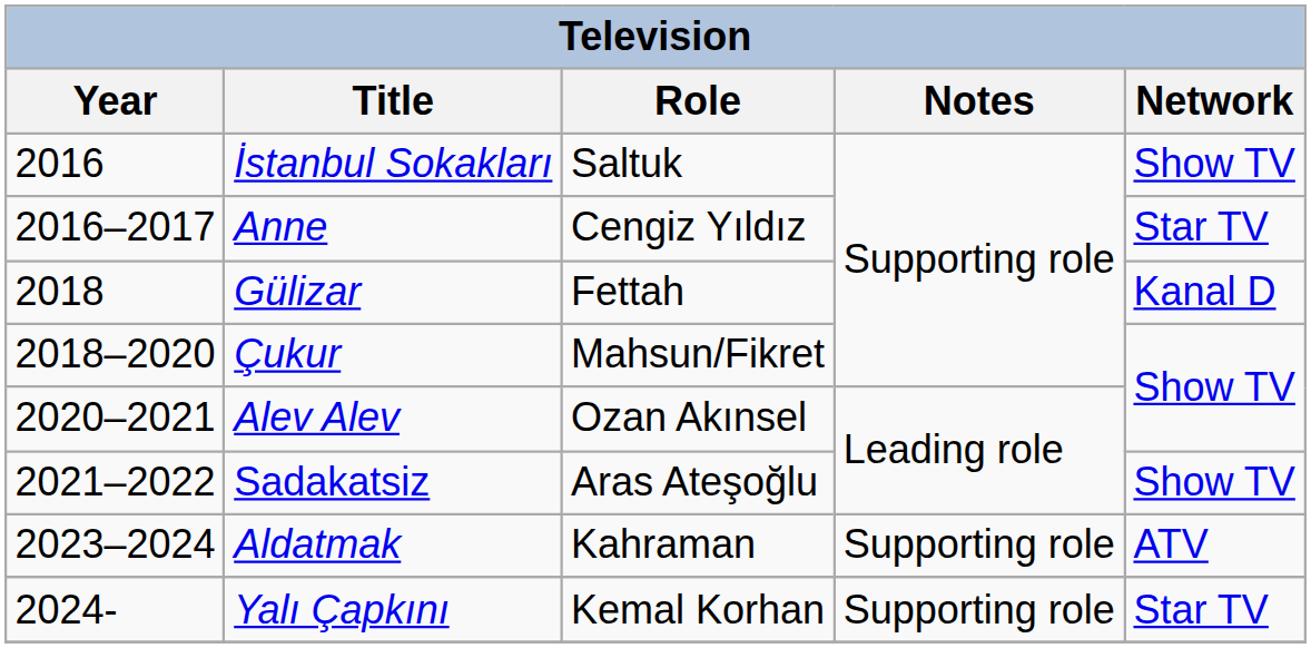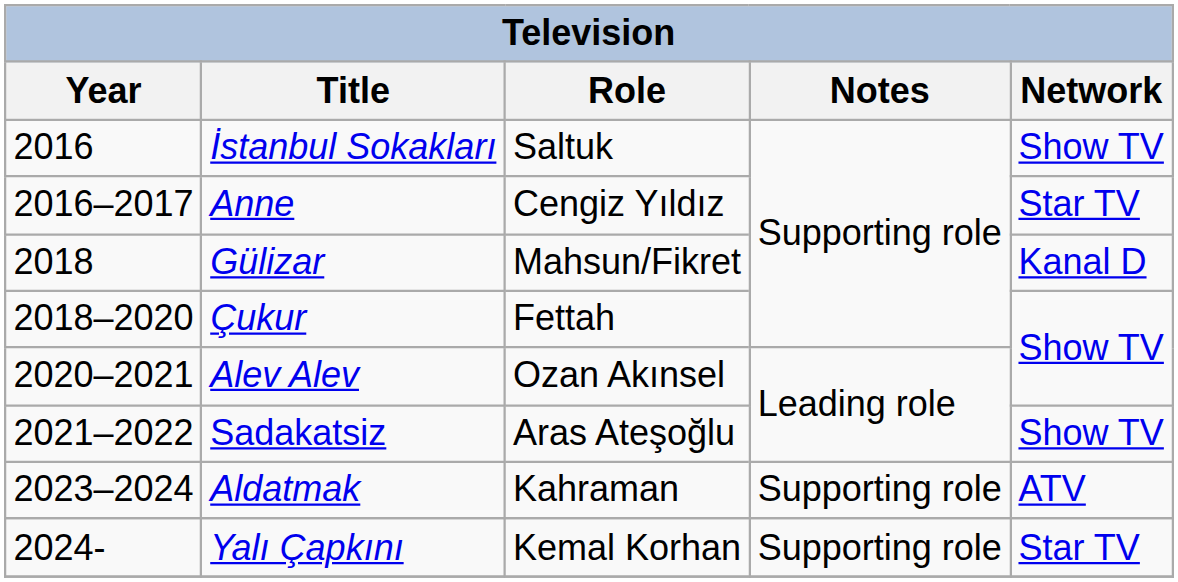 <table class="wikitable">
 <tr>
 <th colspan="5" style="background:LightSteelBlue">Television</th>
 </tr>
 <tr>
 <th>Year</th>
 <th>Title</th>
 <th>Role</th>
 <th>Notes</th>
 <th>Network</th>
 </tr>
 <tr>
 <td>2016</td>
 <td><em><a href='#'>İstanbul Sokakları</a></em></td>
 <td>Saltuk</td>
 <td rowspan="4">Supporting role</td>
 <td><a href='#'>Show TV</a></td>
 </tr>
 <tr>
 <td>2016–2017</td>
 <td><em><a href='#'>Anne</a></em></td>
 <td>Cengiz Yıldız</td>
 <td><a href='#'>Star TV</a></td>
 </tr>
 <tr>
 <td>2018</td>
 <td><em><a href='#'>Gülizar</a></em></td>
-<td>Fettah</td>
+<td>Mahsun/Fikret</td>
 <td><a href='#'>Kanal D</a></td>
 </tr>
 <tr>
 <td>2018–2020</td>
 <td><em><a href='#'>Çukur</a></em></td>
-<td>Mahsun/Fikret</td>
+<td>Fettah</td>
 <td rowspan="2"><a href='#'>Show TV</a></td>
 </tr>
 <tr>
 <td>2020–2021</td>
 <td><em><a href='#'>Alev Alev</a></em></td>
 <td>Ozan Akınsel</td>
 <td rowspan="2">Leading role</td>
 </tr>
 <tr>
 <td>2021–2022</td>
 <td><a href='#'>Sadakatsiz</a></td>
 <td>Aras Ateşoğlu</td>
 <td><a href='#'>Show TV</a></td>
 </tr>
 <tr>
 <td>2023–2024</td>
 <td><em><a href='#'>Aldatmak</a></em></td>
 <td>Kahraman</td>
 <td>Supporting role</td>
 <td><a href='#'>ATV</a></td>
 </tr>
 <tr>
 </tr>
 <tr>
 <td>2024-</td>
 <td><em><a href='#'>Yalı Çapkını</a></em></td>
 <td>Kemal Korhan</td>
 <td>Supporting role</td>
 <td><a href='#'>Star TV</a></td>
 </tr>
 <tr>
 </tr>
 </table>
